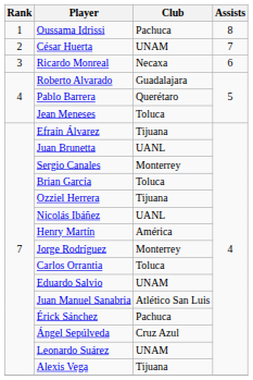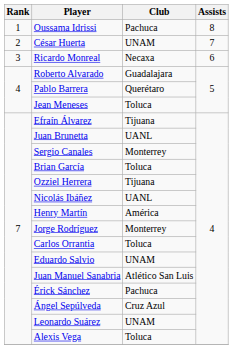 <table class="wikitable">
 <tr>
 <th>Rank</th>
 <th>Player</th>
 <th>Club</th>
 <th>Assists</th>
 </tr>
 <tr>
 <td align=center rowspan=1>1</td>
 <td> <a href='#'>Oussama Idrissi</a></td>
 <td>Pachuca</td>
 <td align=center rowspan=1>8</td>
 </tr>
 <tr>
 <td align=center rowspan=1>2</td>
 <td> <a href='#'>César Huerta</a></td>
 <td>UNAM</td>
 <td align=center rowspan=1>7</td>
 </tr>
 <tr>
 <td align=center rowspan=1>3</td>
 <td> <a href='#'>Ricardo Monreal</a></td>
 <td>Necaxa</td>
 <td align=center rowspan=1>6</td>
 </tr>
 <tr>
 <td align=center rowspan=3>4</td>
 <td> <a href='#'>Roberto Alvarado</a></td>
 <td>Guadalajara</td>
 <td align=center rowspan=3>5</td>
 </tr>
 <tr>
 <td> <a href='#'>Pablo Barrera</a></td>
 <td>Querétaro</td>
 </tr>
 <tr>
 <td> <a href='#'>Jean Meneses</a></td>
 <td>Toluca</td>
 </tr>
 <tr>
 <td align=center rowspan=15>7</td>
 <td> <a href='#'>Efraín Álvarez</a></td>
 <td>Tijuana</td>
 <td align=center rowspan=15>4</td>
 </tr>
 <tr>
 <td> <a href='#'>Juan Brunetta</a></td>
 <td>UANL</td>
 </tr>
 <tr>
 <td> <a href='#'>Sergio Canales</a></td>
 <td>Monterrey</td>
 </tr>
 <tr>
 <td> <a href='#'>Brian García</a></td>
 <td>Toluca</td>
 </tr>
 <tr>
 <td> <a href='#'>Ozziel Herrera</a></td>
 <td>Tijuana</td>
 </tr>
 <tr>
 <td> <a href='#'>Nicolás Ibáñez</a></td>
 <td>UANL</td>
 </tr>
 <tr>
 <td> <a href='#'>Henry Martín</a></td>
 <td>América</td>
 </tr>
 <tr>
 <td> <a href='#'>Jorge Rodríguez</a></td>
 <td>Monterrey</td>
 </tr>
 <tr>
 <td> <a href='#'>Carlos Orrantia</a></td>
 <td>Toluca</td>
 </tr>
 <tr>
 <td> <a href='#'>Eduardo Salvio</a></td>
 <td>UNAM</td>
 </tr>
 <tr>
 <td> <a href='#'>Juan Manuel Sanabria</a></td>
 <td>Atlético San Luis</td>
 </tr>
 <tr>
 <td> <a href='#'>Érick Sánchez</a></td>
 <td>Pachuca</td>
 </tr>
 <tr>
 <td> <a href='#'>Ángel Sepúlveda</a></td>
 <td>Cruz Azul</td>
 </tr>
 <tr>
 <td> <a href='#'>Leonardo Suárez</a></td>
 <td>UNAM</td>
 </tr>
 <tr>
 <td> <a href='#'>Alexis Vega</a></td>
-<td>Tijuana</td>
+<td>Toluca</td>
 </tr>
 <tr>
 </tr>
 </table>
